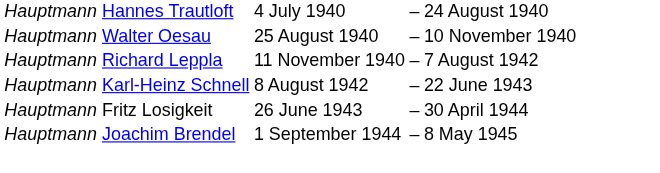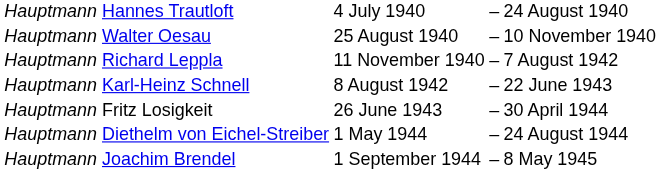 <table>
 <tr>
 <td><em>Hauptmann</em> <a href='#'>Hannes Trautloft</a></td>
 <td>4 July 1940</td>
 <td>–</td>
 <td>24 August 1940</td>
 </tr>
 <tr>
 <td><em>Hauptmann</em> <a href='#'>Walter Oesau</a></td>
 <td>25 August 1940</td>
 <td>–</td>
 <td>10 November 1940</td>
 </tr>
 <tr>
 <td><em>Hauptmann</em> <a href='#'>Richard Leppla</a></td>
 <td>11 November 1940</td>
 <td>–</td>
 <td>7 August 1942</td>
 </tr>
 <tr>
 <td><em>Hauptmann</em> <a href='#'>Karl-Heinz Schnell</a></td>
 <td>8 August 1942</td>
 <td>–</td>
 <td>22 June 1943</td>
 </tr>
 <tr>
 <td><em>Hauptmann</em> Fritz Losigkeit</td>
 <td>26 June 1943</td>
 <td>–</td>
 <td>30 April 1944</td>
 </tr>
 <tr>
+<td><em>Hauptmann</em> <a href='#'>Diethelm von Eichel-Streiber</a></td>
+<td>1 May 1944</td>
+<td>–</td>
+<td>24 August 1944</td>
+</tr>
+<tr>
 <td><em>Hauptmann</em> <a href='#'>Joachim Brendel</a></td>
 <td>1 September 1944</td>
 <td>–</td>
 <td>8 May 1945</td>
 </tr>
 </table>
